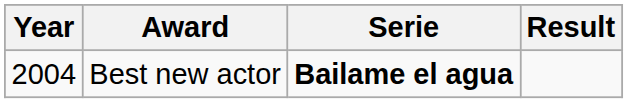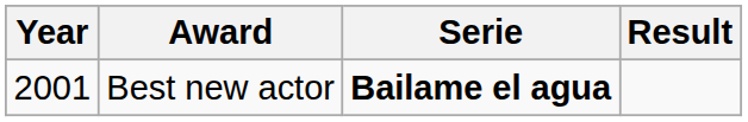 <table class="wikitable">
 <tr>
 <th>Year</th>
 <th>Award</th>
 <th>Serie</th>
 <th>Result</th>
 </tr>
 <tr>
-<td>2004</td>
+<td>2001</td>
 <td>Best new actor</td>
 <td><strong>Bailame el agua</strong></td>
 </tr>
 </table>
